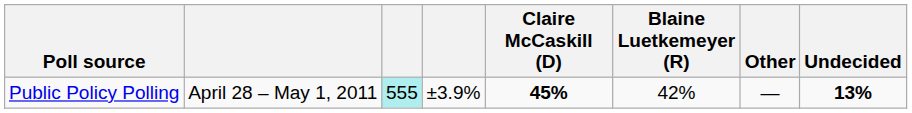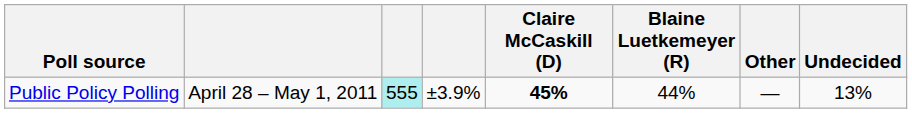 <table class="wikitable" style="text-align:center">
 <tr valign= bottom>
 <th>Poll source</th>
 <th></th>
 <th></th>
 <th></th>
 <th style="width:100px;">Claire<br>McCaskill (D)</th>
 <th style="width:100px;">Blaine<br>Luetkemeyer (R)</th>
 <th>Other</th>
 <th>Undecided</th>
 </tr>
 <tr>
 <td align=left><a href='#'>Public Policy Polling</a></td>
 <td>April 28 – May 1, 2011</td>
 <td style="background: paleturquoise;">555</td>
 <td>±3.9%</td>
 <td><strong>45%</strong></td>
-<td>42%</td>
+<td>44%</td>
 <td>—</td>
-<td><strong>13%</strong></td>
+<td>13%</td>
 </tr>
 </table>
